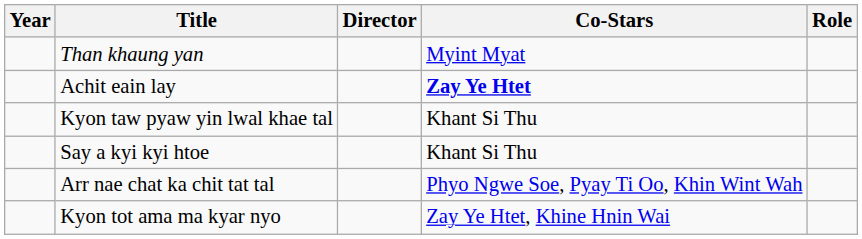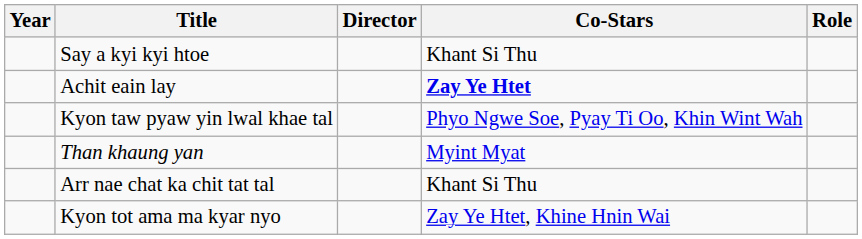 <table class="wikitable sortable mw-collapsible">
 <tr>
 <th>Year</th>
 <th>Title</th>
 <th>Director</th>
 <th>Co-Stars</th>
 <th>Role</th>
 </tr>
 <tr>
 <td></td>
-<td><em>Than khaung yan</em></td>
+<td>Say a kyi kyi htoe</td>
 <td></td>
-<td><a href='#'>Myint Myat</a></td>
+<td>Khant Si Thu</td>
 <td></td>
 </tr>
 <tr>
 <td></td>
 <td>Achit eain lay</td>
 <td></td>
 <td><strong><a href='#'>Zay Ye Htet</a></strong></td>
 <td></td>
 </tr>
 <tr>
 <td></td>
 <td>Kyon taw pyaw yin lwal khae tal</td>
 <td></td>
-<td>Khant Si Thu</td>
+<td><a href='#'>Phyo Ngwe Soe</a>, <a href='#'>Pyay Ti Oo</a>, <a href='#'>Khin Wint Wah</a></td>
 <td></td>
 </tr>
 <tr>
 <td></td>
-<td>Say a kyi kyi htoe</td>
+<td><em>Than khaung yan</em></td>
 <td></td>
-<td>Khant Si Thu</td>
+<td><a href='#'>Myint Myat</a></td>
 <td></td>
 </tr>
 <tr>
 <td></td>
 <td>Arr nae chat ka chit tat tal</td>
 <td></td>
-<td><a href='#'>Phyo Ngwe Soe</a>, <a href='#'>Pyay Ti Oo</a>, <a href='#'>Khin Wint Wah</a></td>
+<td>Khant Si Thu</td>
 <td></td>
 </tr>
 <tr>
 <td></td>
 <td>Kyon tot ama ma kyar nyo</td>
 <td></td>
 <td><a href='#'>Zay Ye Htet</a>, <a href='#'>Khine Hnin Wai</a></td>
 <td></td>
 </tr>
 </table>
